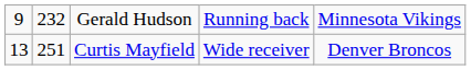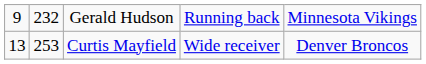 <table class="wikitable" style="text-align:center">
 <tr>
 <td>9</td>
 <td>232</td>
 <td>Gerald Hudson</td>
 <td><a href='#'>Running back</a></td>
 <td><a href='#'>Minnesota Vikings</a></td>
 </tr>
 <tr>
 <td>13</td>
-<td>251</td>
+<td>253</td>
 <td><a href='#'>Curtis Mayfield</a></td>
 <td><a href='#'>Wide receiver</a></td>
 <td><a href='#'>Denver Broncos</a></td>
 </tr>
 </table>
